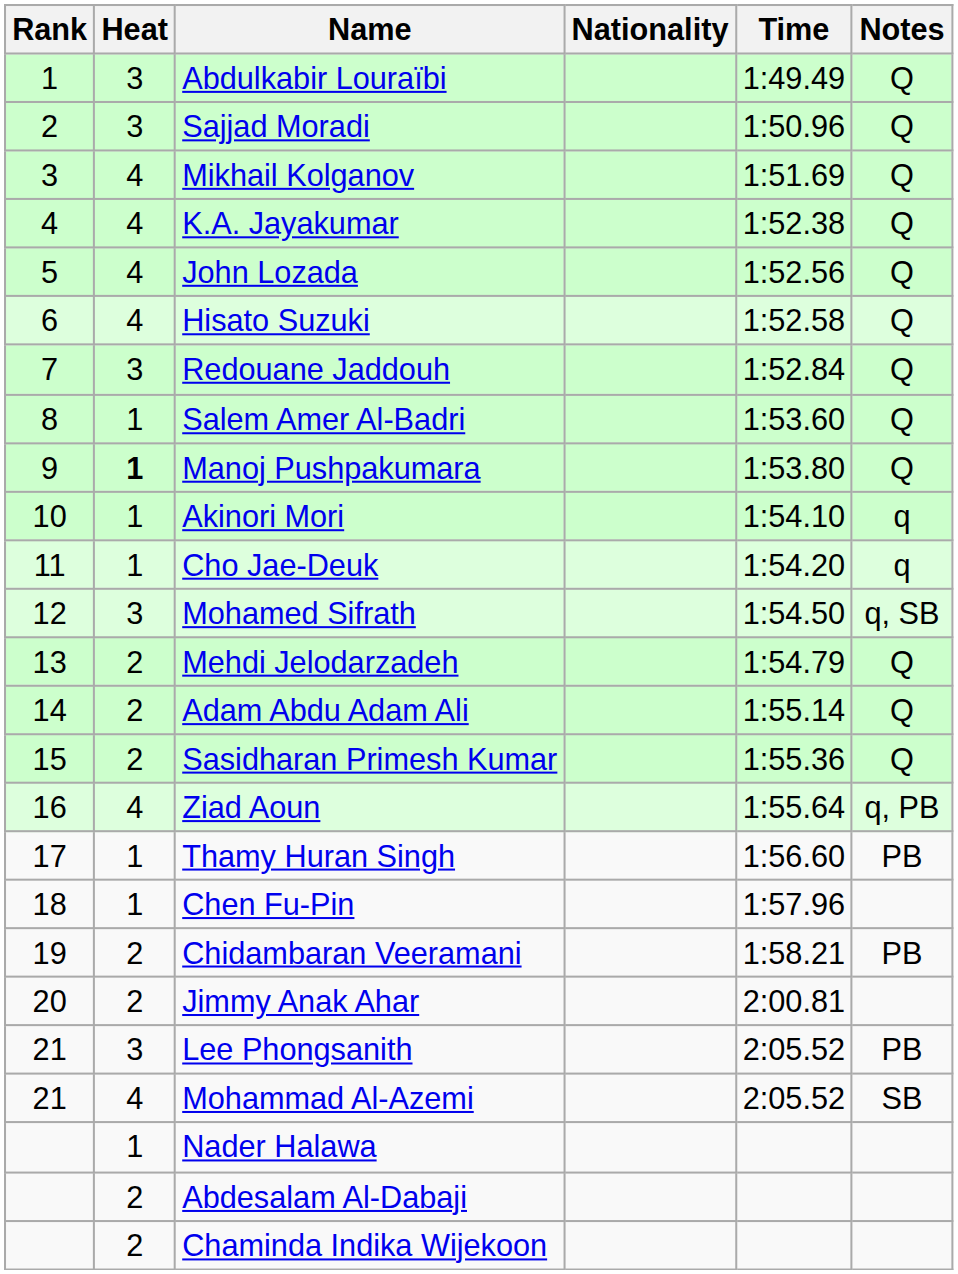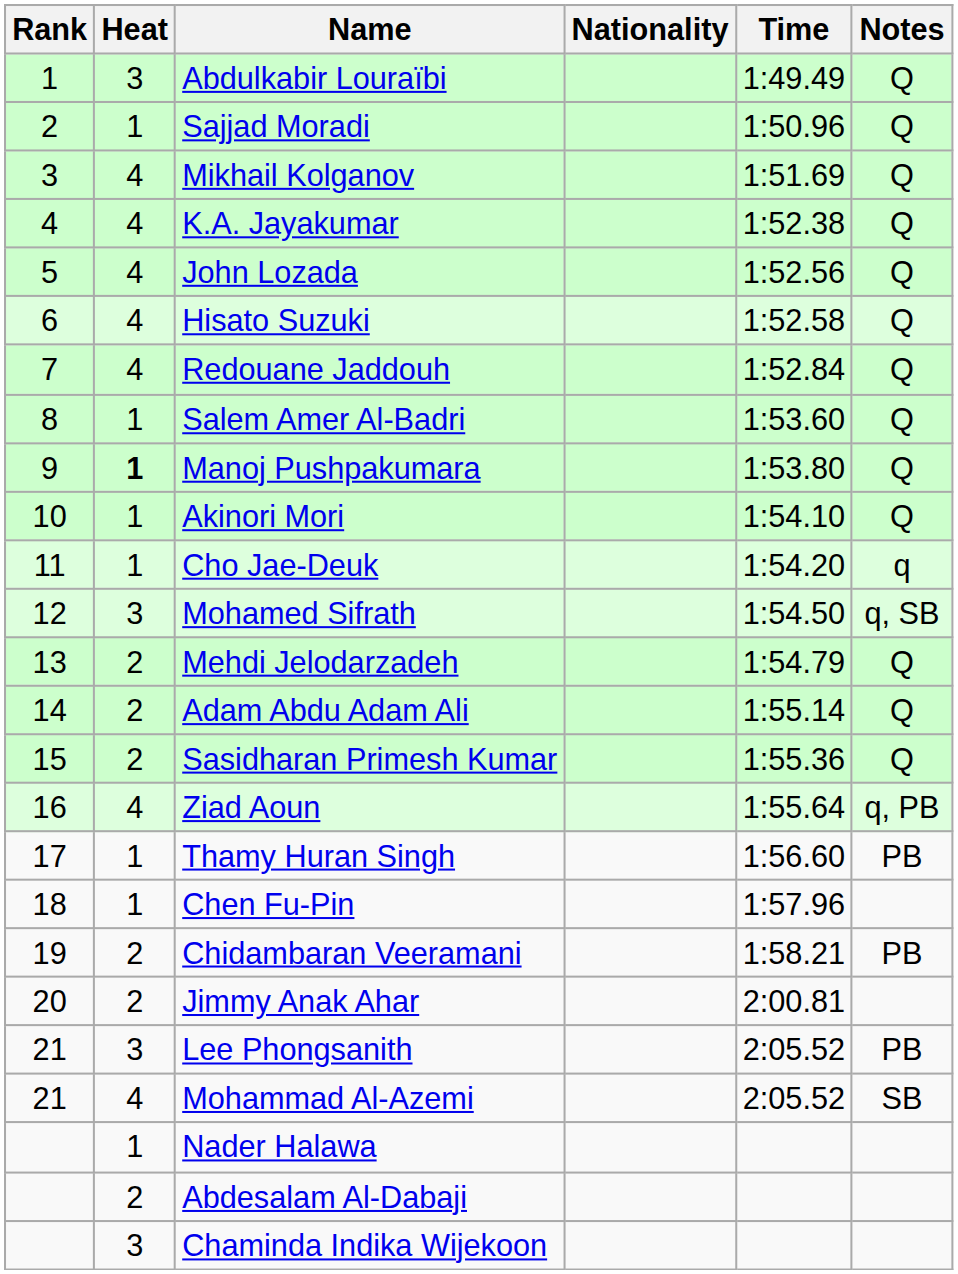 <table class="wikitable sortable" style="text-align:center; font-size:95%">
 <tr>
 <th>Rank</th>
 <th>Heat</th>
 <th>Name</th>
 <th>Nationality</th>
 <th>Time</th>
 <th>Notes</th>
 </tr>
 <tr bgcolor=ccffcc>
 <td>1</td>
 <td>3</td>
 <td align=left><a href='#'>Abdulkabir Louraïbi</a></td>
 <td align=left></td>
 <td>1:49.49</td>
 <td>Q</td>
 </tr>
 <tr bgcolor=ccffcc>
 <td>2</td>
-<td>3</td>
+<td>1</td>
 <td align=left><a href='#'>Sajjad Moradi</a></td>
 <td align=left></td>
 <td>1:50.96</td>
 <td>Q</td>
 </tr>
 <tr bgcolor=ccffcc>
 <td>3</td>
 <td>4</td>
 <td align=left><a href='#'>Mikhail Kolganov</a></td>
 <td align=left></td>
 <td>1:51.69</td>
 <td>Q</td>
 </tr>
 <tr bgcolor=ccffcc>
 <td>4</td>
 <td>4</td>
 <td align=left><a href='#'>K.A. Jayakumar</a></td>
 <td align=left></td>
 <td>1:52.38</td>
 <td>Q</td>
 </tr>
 <tr bgcolor=ccffcc>
 <td>5</td>
 <td>4</td>
 <td align=left><a href='#'>John Lozada</a></td>
 <td align=left></td>
 <td>1:52.56</td>
 <td>Q</td>
 </tr>
 <tr bgcolor=ddffdd>
 <td>6</td>
 <td>4</td>
 <td align=left><a href='#'>Hisato Suzuki</a></td>
 <td align=left></td>
 <td>1:52.58</td>
 <td>Q</td>
 </tr>
 <tr bgcolor=ccffcc>
 <td>7</td>
-<td>3</td>
+<td>4</td>
 <td align=left><a href='#'>Redouane Jaddouh</a></td>
 <td align=left></td>
 <td>1:52.84</td>
 <td>Q</td>
 </tr>
 <tr bgcolor=ccffcc>
 <td>8</td>
 <td>1</td>
 <td align=left><a href='#'>Salem Amer Al-Badri</a></td>
 <td align=left></td>
 <td>1:53.60</td>
 <td>Q</td>
 </tr>
 <tr bgcolor=ccffcc>
 <td>9</td>
 <td><strong>1</strong></td>
 <td align=left><a href='#'>Manoj Pushpakumara</a></td>
 <td align=left></td>
 <td>1:53.80</td>
 <td>Q</td>
 </tr>
 <tr bgcolor=ccffcc>
 <td>10</td>
 <td>1</td>
 <td align=left><a href='#'>Akinori Mori</a></td>
 <td align=left></td>
 <td>1:54.10</td>
-<td>q</td>
+<td>Q</td>
 </tr>
 <tr bgcolor=ddffdd>
 <td>11</td>
 <td>1</td>
 <td align=left><a href='#'>Cho Jae-Deuk</a></td>
 <td align=left></td>
 <td>1:54.20</td>
 <td>q</td>
 </tr>
 <tr bgcolor=ddffdd>
 <td>12</td>
 <td>3</td>
 <td align=left><a href='#'>Mohamed Sifrath</a></td>
 <td align=left></td>
 <td>1:54.50</td>
 <td>q, SB</td>
 </tr>
 <tr bgcolor=ccffcc>
 <td>13</td>
 <td>2</td>
 <td align=left><a href='#'>Mehdi Jelodarzadeh</a></td>
 <td align=left></td>
 <td>1:54.79</td>
 <td>Q</td>
 </tr>
 <tr bgcolor=ccffcc>
 <td>14</td>
 <td>2</td>
 <td align=left><a href='#'>Adam Abdu Adam Ali</a></td>
 <td align=left></td>
 <td>1:55.14</td>
 <td>Q</td>
 </tr>
 <tr bgcolor=ccffcc>
 <td>15</td>
 <td>2</td>
 <td align=left><a href='#'>Sasidharan Primesh Kumar</a></td>
 <td align=left></td>
 <td>1:55.36</td>
 <td>Q</td>
 </tr>
 <tr bgcolor=ddffdd>
 <td>16</td>
 <td>4</td>
 <td align=left><a href='#'>Ziad Aoun</a></td>
 <td align=left></td>
 <td>1:55.64</td>
 <td>q, PB</td>
 </tr>
 <tr>
 <td>17</td>
 <td>1</td>
 <td align=left><a href='#'>Thamy Huran Singh</a></td>
 <td align=left></td>
 <td>1:56.60</td>
 <td>PB</td>
 </tr>
 <tr>
 <td>18</td>
 <td>1</td>
 <td align=left><a href='#'>Chen Fu-Pin</a></td>
 <td align=left></td>
 <td>1:57.96</td>
 <td></td>
 </tr>
 <tr>
 <td>19</td>
 <td>2</td>
 <td align=left><a href='#'>Chidambaran Veeramani</a></td>
 <td align=left></td>
 <td>1:58.21</td>
 <td>PB</td>
 </tr>
 <tr>
 <td>20</td>
 <td>2</td>
 <td align=left><a href='#'>Jimmy Anak Ahar</a></td>
 <td align=left></td>
 <td>2:00.81</td>
 <td></td>
 </tr>
 <tr>
 <td>21</td>
 <td>3</td>
 <td align=left><a href='#'>Lee Phongsanith</a></td>
 <td align=left></td>
 <td>2:05.52</td>
 <td>PB</td>
 </tr>
 <tr>
 <td>21</td>
 <td>4</td>
 <td align=left><a href='#'>Mohammad Al-Azemi</a></td>
 <td align=left></td>
 <td>2:05.52</td>
 <td>SB</td>
 </tr>
 <tr>
 <td></td>
 <td>1</td>
 <td align=left><a href='#'>Nader Halawa</a></td>
 <td align=left></td>
 <td></td>
 <td></td>
 </tr>
 <tr>
 <td></td>
 <td>2</td>
 <td align=left><a href='#'>Abdesalam Al-Dabaji</a></td>
 <td align=left></td>
 <td></td>
 <td></td>
 </tr>
 <tr>
 <td></td>
-<td>2</td>
+<td>3</td>
 <td align=left><a href='#'>Chaminda Indika Wijekoon</a></td>
 <td align=left></td>
 <td></td>
 <td></td>
 </tr>
 </table>
